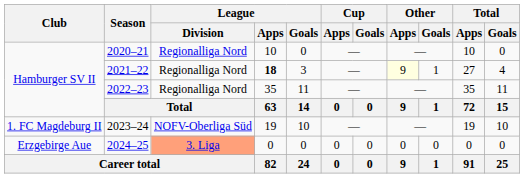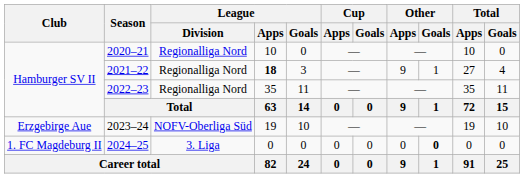 <table class="wikitable" Style="text-align: center">
 <tr>
 <th rowspan="2">Club</th>
 <th rowspan="2">Season</th>
 <th colspan="3">League</th>
 <th colspan="2">Cup</th>
 <th colspan="2">Other</th>
 <th colspan="2">Total</th>
 </tr>
 <tr>
 <th>Division</th>
 <th>Apps</th>
 <th>Goals</th>
 <th>Apps</th>
 <th>Goals</th>
 <th>Apps</th>
 <th>Goals</th>
 <th>Apps</th>
 <th>Goals</th>
 </tr>
 <tr>
 <td rowspan="4"><a href='#'>Hamburger SV II</a></td>
 <td><a href='#'>2020–21</a></td>
 <td><a href='#'>Regionalliga Nord</a></td>
 <td>10</td>
 <td>0</td>
 <td colspan="2">—</td>
 <td colspan="2">—</td>
 <td>10</td>
 <td>0</td>
 </tr>
 <tr>
 <td><a href='#'>2021–22</a></td>
 <td>Regionalliga Nord</td>
 <td><strong>18</strong></td>
 <td>3</td>
 <td colspan="2">—</td>
-<td style="background: lightyellow;">9</td>
+<td>9</td>
 <td>1</td>
 <td>27</td>
 <td>4</td>
 </tr>
 <tr>
 <td><a href='#'>2022–23</a></td>
 <td>Regionalliga Nord</td>
 <td>35</td>
 <td>11</td>
 <td colspan="2">—</td>
 <td colspan="2">—</td>
 <td>35</td>
 <td>11</td>
 </tr>
 <tr>
 <th colspan="2">Total</th>
 <th>63</th>
 <th>14</th>
 <th>0</th>
 <th>0</th>
 <th>9</th>
 <th>1</th>
 <th>72</th>
 <th>15</th>
 </tr>
 <tr>
-<td><a href='#'>1. FC Magdeburg II</a></td>
+<td><a href='#'>Erzgebirge Aue</a></td>
 <td>2023–24</td>
 <td><a href='#'>NOFV-Oberliga Süd</a></td>
 <td>19</td>
 <td>10</td>
 <td colspan="2">—</td>
 <td colspan="2">—</td>
 <td>19</td>
 <td>10</td>
 </tr>
 <tr>
-<td><a href='#'>Erzgebirge Aue</a></td>
+<td><a href='#'>1. FC Magdeburg II</a></td>
 <td><a href='#'>2024–25</a></td>
-<td style="background: lightsalmon;"><a href='#'>3. Liga</a></td>
+<td><a href='#'>3. Liga</a></td>
 <td>0</td>
 <td>0</td>
 <td>0</td>
 <td>0</td>
 <td>0</td>
-<td>0</td>
+<td><strong>0</strong></td>
 <td>0</td>
 <td>0</td>
 </tr>
 <tr>
 <th colspan="3">Career total</th>
 <th>82</th>
 <th>24</th>
 <th>0</th>
 <th>0</th>
 <th>9</th>
 <th>1</th>
 <th>91</th>
 <th>25</th>
 </tr>
 </table>
